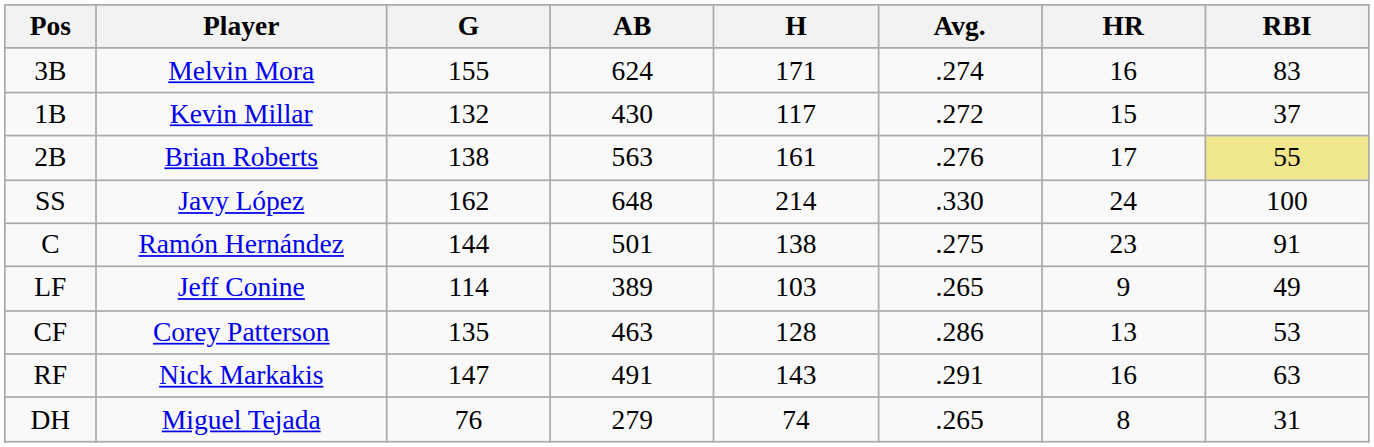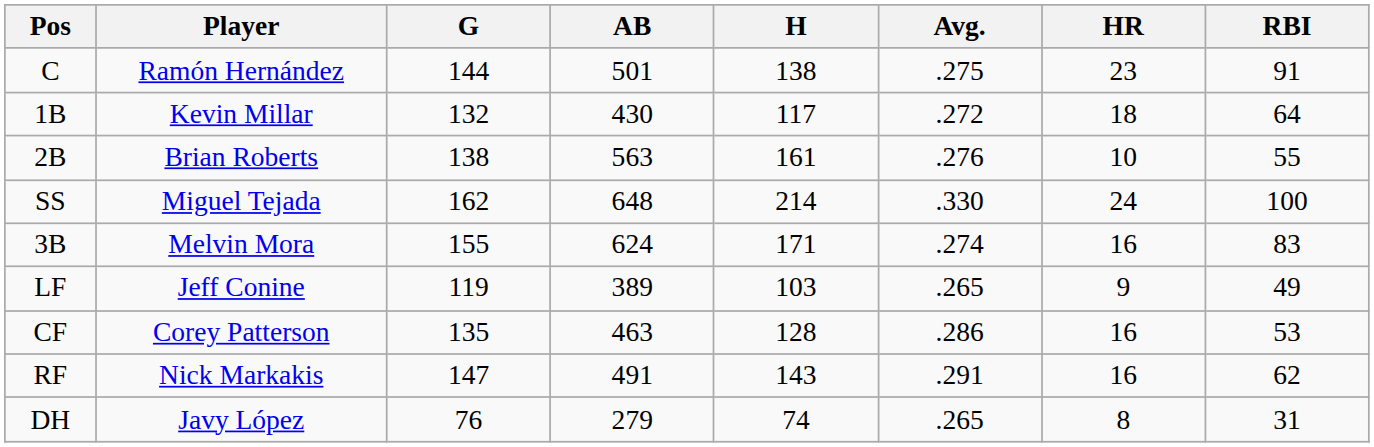 <table class="wikitable sortable">
 <tr>
 <th bgcolor="#DDDDFF" width="5%">Pos</th>
 <th bgcolor="#DDDDFF" width="16%">Player</th>
 <th bgcolor="#DDDDFF" width="9%">G</th>
 <th bgcolor="#DDDDFF" width="9%">AB</th>
 <th bgcolor="#DDDDFF" width="9%">H</th>
 <th bgcolor="#DDDDFF" width="9%">Avg.</th>
 <th bgcolor="#DDDDFF" width="9%">HR</th>
 <th bgcolor="#DDDDFF" width="9%">RBI</th>
 </tr>
 <tr align=center>
+<td>C</td>
+<td><a href='#'>Ramón Hernández</a></td>
+<td>144</td>
+<td>501</td>
+<td>138</td>
+<td>.275</td>
+<td>23</td>
+<td>91</td>
+</tr>
+<tr align=center>
+<td>1B</td>
+<td><a href='#'>Kevin Millar</a></td>
+<td>132</td>
+<td>430</td>
+<td>117</td>
+<td>.272</td>
+<td>18</td>
+<td>64</td>
+</tr>
+<tr align=center>
+<td>2B</td>
+<td><a href='#'>Brian Roberts</a></td>
+<td>138</td>
+<td>563</td>
+<td>161</td>
+<td>.276</td>
+<td>10</td>
+<td>55</td>
+</tr>
+<tr align=center>
+<td>SS</td>
+<td><a href='#'>Miguel Tejada</a></td>
+<td>162</td>
+<td>648</td>
+<td>214</td>
+<td>.330</td>
+<td>24</td>
+<td>100</td>
+</tr>
+<tr align=center>
 <td>3B</td>
 <td><a href='#'>Melvin Mora</a></td>
 <td>155</td>
 <td>624</td>
 <td>171</td>
 <td>.274</td>
 <td>16</td>
 <td>83</td>
 </tr>
 <tr align=center>
-<td>1B</td>
-<td><a href='#'>Kevin Millar</a></td>
-<td>132</td>
-<td>430</td>
-<td>117</td>
-<td>.272</td>
-<td>15</td>
-<td>37</td>
-</tr>
-<tr align=center>
-<td>2B</td>
-<td><a href='#'>Brian Roberts</a></td>
-<td>138</td>
-<td>563</td>
-<td>161</td>
-<td>.276</td>
-<td>17</td>
-<td style="background: khaki;">55</td>
-</tr>
-<tr align=center>
-<td>SS</td>
-<td><a href='#'>Javy López</a></td>
-<td>162</td>
-<td>648</td>
-<td>214</td>
-<td>.330</td>
-<td>24</td>
-<td>100</td>
-</tr>
-<tr align=center>
-<td>C</td>
-<td><a href='#'>Ramón Hernández</a></td>
-<td>144</td>
-<td>501</td>
-<td>138</td>
-<td>.275</td>
-<td>23</td>
-<td>91</td>
-</tr>
-<tr align=center>
 <td>LF</td>
 <td><a href='#'>Jeff Conine</a></td>
-<td>114</td>
+<td>119</td>
 <td>389</td>
 <td>103</td>
 <td>.265</td>
 <td>9</td>
 <td>49</td>
 </tr>
 <tr align=center>
 <td>CF</td>
 <td><a href='#'>Corey Patterson</a></td>
 <td>135</td>
 <td>463</td>
 <td>128</td>
 <td>.286</td>
-<td>13</td>
+<td>16</td>
 <td>53</td>
 </tr>
 <tr align=center>
 <td>RF</td>
 <td><a href='#'>Nick Markakis</a></td>
 <td>147</td>
 <td>491</td>
 <td>143</td>
 <td>.291</td>
 <td>16</td>
-<td>63</td>
+<td>62</td>
 </tr>
 <tr align=center>
 <td>DH</td>
-<td><a href='#'>Miguel Tejada</a></td>
+<td><a href='#'>Javy López</a></td>
 <td>76</td>
 <td>279</td>
 <td>74</td>
 <td>.265</td>
 <td>8</td>
 <td>31</td>
 </tr>
 </table>
